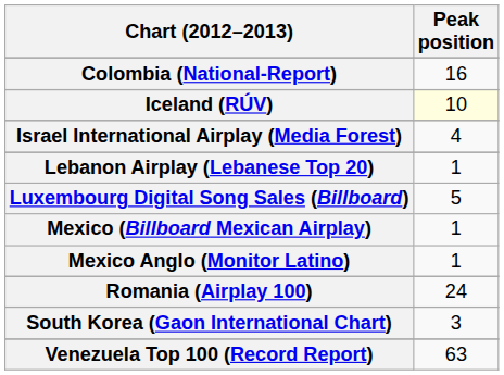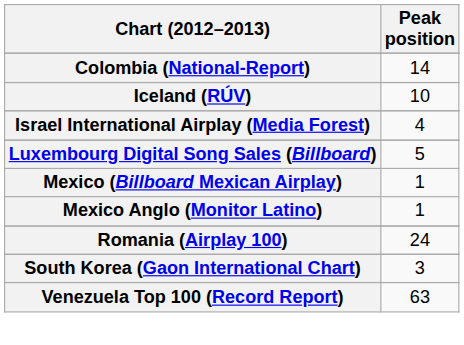 <table class="wikitable plainrowheaders sortable" style="text-align:center;">
 <tr>
 <th scope="col">Chart (2012–2013)</th>
 <th scope="col">Peak<br>position</th>
 </tr>
 <tr>
 </tr>
 <tr>
 </tr>
 <tr>
 </tr>
 <tr>
 </tr>
 <tr>
 </tr>
 <tr>
 </tr>
 <tr>
 </tr>
 <tr>
 </tr>
 <tr>
 <th scope="row">Colombia (<a href='#'>National-Report</a>)</th>
-<td>16</td>
+<td>14</td>
 </tr>
 <tr>
 </tr>
 <tr>
 </tr>
 <tr>
 </tr>
 <tr>
 </tr>
 <tr>
 </tr>
 <tr>
 </tr>
 <tr>
 </tr>
 <tr>
 </tr>
 <tr>
 <th scope="row">Iceland (<a href='#'>RÚV</a>)</th>
-<td style="background: lightyellow;">10</td>
+<td>10</td>
 </tr>
 <tr>
 </tr>
 <tr>
 <th scope="row">Israel International Airplay (<a href='#'>Media Forest</a>)</th>
 <td>4</td>
 </tr>
 <tr>
 </tr>
 <tr>
-</tr>
-<tr>
-<th scope="row">Lebanon Airplay (<a href='#'>Lebanese Top 20</a>)</th>
-<td>1</td>
 </tr>
 <tr>
 <th scope="row"><a href='#'>Luxembourg Digital Song Sales</a> (<em><a href='#'>Billboard</a></em>)</th>
 <td>5</td>
 </tr>
 <tr>
 <th scope="row">Mexico (<a href='#'><em>Billboard</em> Mexican Airplay</a>)</th>
 <td>1</td>
 </tr>
 <tr>
 <th scope="row">Mexico Anglo (<a href='#'>Monitor Latino</a>)</th>
 <td>1</td>
 </tr>
 <tr>
 </tr>
 <tr>
 </tr>
 <tr>
 </tr>
 <tr>
 </tr>
 <tr>
 </tr>
 <tr>
 <th scope="row">Romania (<a href='#'>Airplay 100</a>)</th>
 <td>24</td>
 </tr>
 <tr>
 </tr>
 <tr>
 </tr>
 <tr>
 </tr>
 <tr>
 <th scope="row">South Korea (<a href='#'>Gaon International Chart</a>)</th>
 <td>3</td>
 </tr>
 <tr>
 </tr>
 <tr>
 </tr>
 <tr>
 </tr>
 <tr>
 </tr>
 <tr>
 </tr>
 <tr>
 </tr>
 <tr>
 </tr>
 <tr>
 </tr>
 <tr>
 </tr>
 <tr>
 </tr>
 <tr>
 </tr>
 <tr>
 </tr>
 <tr>
 </tr>
 <tr>
 <th scope="row">Venezuela Top 100 (<a href='#'>Record Report</a>)</th>
 <td>63</td>
 </tr>
 </table>
